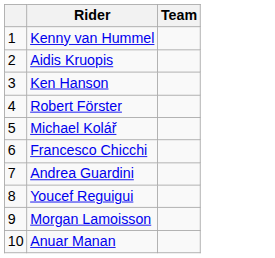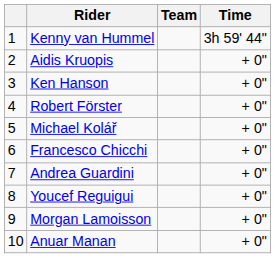 <table class=wikitable>
 <tr>
 <th></th>
 <th>Rider</th>
 <th>Team</th>
+<th>Time</th>
 </tr>
 <tr>
 <td>1</td>
 <td> <a href='#'>Kenny van Hummel</a></td>
 <td></td>
+<td align=right>3h 59' 44"</td>
 </tr>
 <tr>
 <td>2</td>
 <td> <a href='#'>Aidis Kruopis</a></td>
 <td></td>
+<td align=right>+ 0"</td>
 </tr>
 <tr>
 <td>3</td>
 <td> <a href='#'>Ken Hanson</a></td>
 <td></td>
+<td align=right>+ 0"</td>
 </tr>
 <tr>
 <td>4</td>
 <td> <a href='#'>Robert Förster</a></td>
 <td></td>
+<td align=right>+ 0"</td>
 </tr>
 <tr>
 <td>5</td>
 <td> <a href='#'>Michael Kolář</a></td>
 <td></td>
+<td align=right>+ 0"</td>
 </tr>
 <tr>
 <td>6</td>
 <td> <a href='#'>Francesco Chicchi</a></td>
 <td></td>
+<td align=right>+ 0"</td>
 </tr>
 <tr>
 <td>7</td>
 <td> <a href='#'>Andrea Guardini</a></td>
 <td></td>
+<td align=right>+ 0"</td>
 </tr>
 <tr>
 <td>8</td>
 <td> <a href='#'>Youcef Reguigui</a></td>
 <td></td>
+<td align=right>+ 0"</td>
 </tr>
 <tr>
 <td>9</td>
 <td> <a href='#'>Morgan Lamoisson</a></td>
 <td></td>
+<td align=right>+ 0"</td>
 </tr>
 <tr>
 <td>10</td>
 <td> <a href='#'>Anuar Manan</a></td>
 <td></td>
+<td align=right>+ 0"</td>
 </tr>
 </table>
